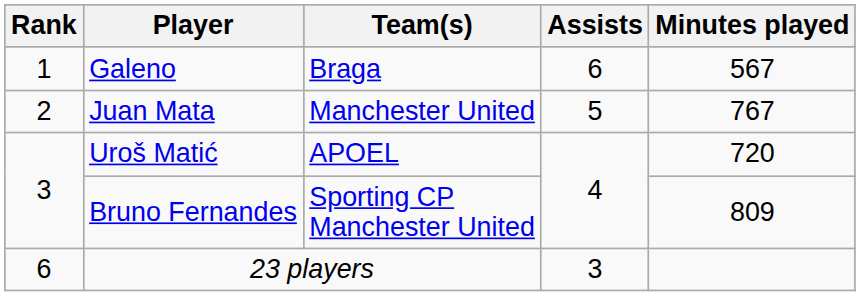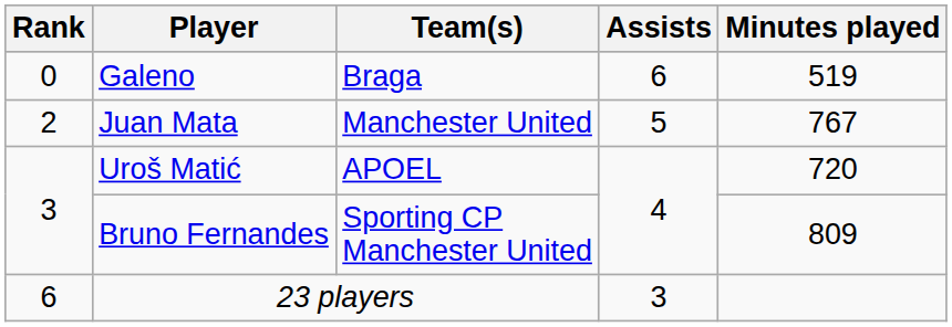 <table class="wikitable" style="text-align:center">
 <tr>
 <th>Rank</th>
 <th>Player</th>
 <th>Team(s)</th>
 <th>Assists</th>
 <th>Minutes played</th>
 </tr>
 <tr>
-<td>1</td>
+<td>0</td>
 <td align=left> <a href='#'>Galeno</a></td>
 <td align=left> <a href='#'>Braga</a></td>
 <td>6</td>
-<td>567</td>
+<td>519</td>
 </tr>
 <tr>
 <td>2</td>
 <td align=left> <a href='#'>Juan Mata</a></td>
 <td align=left> <a href='#'>Manchester United</a></td>
 <td>5</td>
 <td>767</td>
 </tr>
 <tr>
 <td rowspan="2">3</td>
 <td align=left> <a href='#'>Uroš Matić</a></td>
 <td align=left> <a href='#'>APOEL</a></td>
 <td rowspan="2">4</td>
 <td>720</td>
 </tr>
 <tr>
 <td align=left> <a href='#'>Bruno Fernandes</a></td>
 <td align=left> <a href='#'>Sporting CP</a><br> <a href='#'>Manchester United</a></td>
 <td>809</td>
 </tr>
 <tr>
 <td>6</td>
 <td colspan="2"><em>23 players</em></td>
 <td>3</td>
 <td></td>
 </tr>
 </table>
